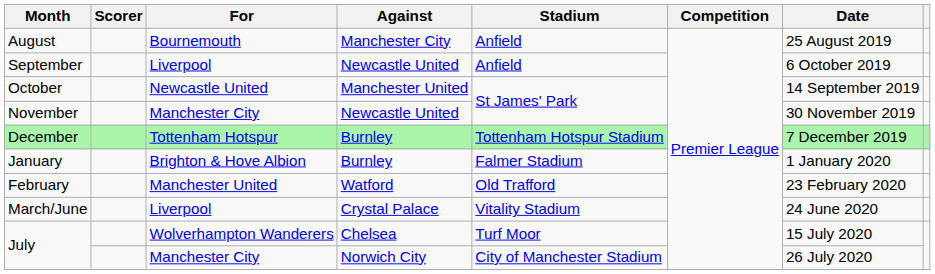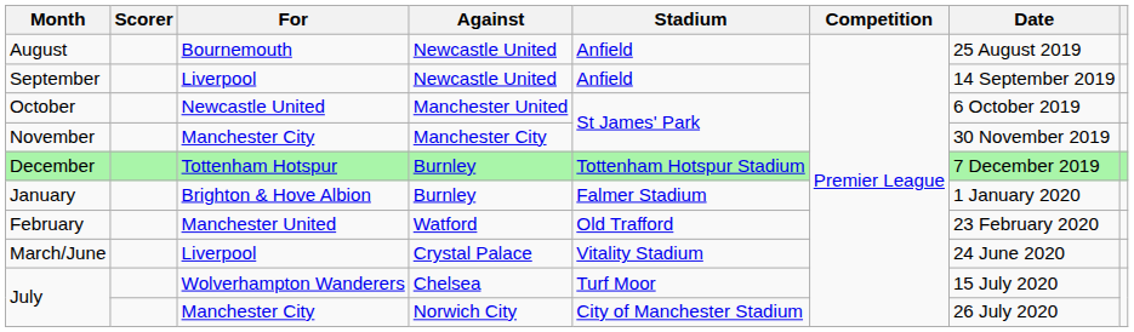 <table class="wikitable">
 <tr>
 <th>Month</th>
 <th>Scorer</th>
 <th>For</th>
 <th>Against</th>
 <th>Stadium</th>
 <th>Competition</th>
 <th>Date</th>
 <th></th>
 </tr>
 <tr>
 <td>August</td>
 <td> </td>
 <td><a href='#'>Bournemouth</a></td>
-<td><a href='#'>Manchester City</a></td>
+<td><a href='#'>Newcastle United</a></td>
 <td><a href='#'>Anfield</a></td>
 <td rowspan=10><a href='#'>Premier League</a></td>
 <td>25 August 2019</td>
 <td></td>
 </tr>
 <tr>
 <td>September</td>
 <td> </td>
 <td><a href='#'>Liverpool</a></td>
 <td><a href='#'>Newcastle United</a></td>
 <td><a href='#'>Anfield</a></td>
-<td>6 October 2019</td>
+<td>14 September 2019</td>
 <td></td>
 </tr>
 <tr>
 <td>October</td>
 <td> </td>
 <td><a href='#'>Newcastle United</a></td>
 <td><a href='#'>Manchester United</a></td>
 <td rowspan=2><a href='#'>St James' Park</a></td>
-<td>14 September 2019</td>
+<td>6 October 2019</td>
 <td></td>
 </tr>
 <tr>
 <td>November</td>
 <td> </td>
 <td><a href='#'>Manchester City</a></td>
-<td><a href='#'>Newcastle United</a></td>
+<td><a href='#'>Manchester City</a></td>
 <td>30 November 2019</td>
 <td></td>
 </tr>
 <tr>
 <td bgcolor=#A9F5A9>December</td>
 <td bgcolor=#A9F5A9> </td>
 <td bgcolor=#A9F5A9><a href='#'>Tottenham Hotspur</a></td>
 <td bgcolor=#A9F5A9><a href='#'>Burnley</a></td>
 <td bgcolor=#A9F5A9><a href='#'>Tottenham Hotspur Stadium</a></td>
 <td bgcolor=#A9F5A9>7 December 2019</td>
 <td bgcolor=#A9F5A9></td>
 </tr>
 <tr>
 <td>January</td>
 <td> </td>
 <td><a href='#'>Brighton & Hove Albion</a></td>
 <td><a href='#'>Burnley</a></td>
 <td><a href='#'>Falmer Stadium</a></td>
 <td>1 January 2020</td>
 <td></td>
 </tr>
 <tr>
 <td>February</td>
 <td> </td>
 <td><a href='#'>Manchester United</a></td>
 <td><a href='#'>Watford</a></td>
 <td><a href='#'>Old Trafford</a></td>
 <td>23 February 2020</td>
 <td></td>
 </tr>
 <tr>
 <td>March/June</td>
 <td> </td>
 <td><a href='#'>Liverpool</a></td>
 <td><a href='#'>Crystal Palace</a></td>
 <td><a href='#'>Vitality Stadium</a></td>
 <td>24 June 2020</td>
 <td></td>
 </tr>
 <tr>
 <td rowspan=2>July</td>
 <td> </td>
 <td><a href='#'>Wolverhampton Wanderers</a></td>
 <td><a href='#'>Chelsea</a></td>
 <td><a href='#'>Turf Moor</a></td>
 <td>15 July 2020</td>
 <td rowspan=2></td>
 </tr>
 <tr>
 <td> </td>
 <td><a href='#'>Manchester City</a></td>
 <td><a href='#'>Norwich City</a></td>
 <td><a href='#'>City of Manchester Stadium</a></td>
 <td>26 July 2020</td>
 </tr>
 </table>
